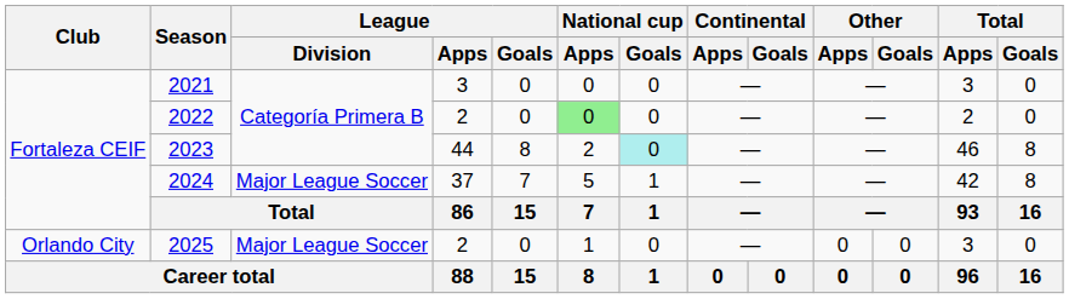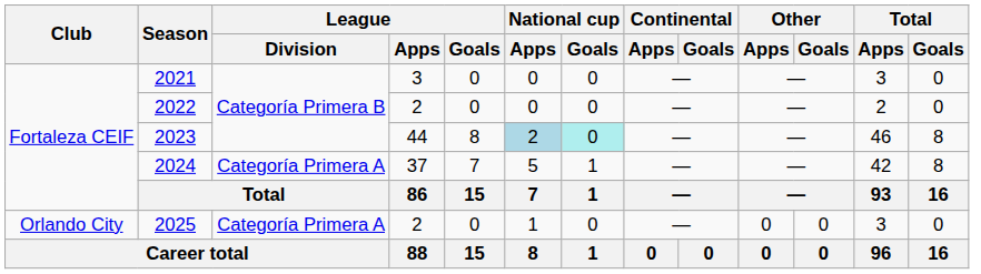 <table class="wikitable" style="text-align: center">
 <tr>
 <th rowspan="2">Club</th>
 <th rowspan="2">Season</th>
 <th colspan="3">League</th>
 <th colspan="2">National cup</th>
 <th colspan="2">Continental</th>
 <th colspan="2">Other</th>
 <th colspan="2">Total</th>
 </tr>
 <tr>
 <th>Division</th>
 <th>Apps</th>
 <th>Goals</th>
 <th>Apps</th>
 <th>Goals</th>
 <th>Apps</th>
 <th>Goals</th>
 <th>Apps</th>
 <th>Goals</th>
 <th>Apps</th>
 <th>Goals</th>
 </tr>
 <tr>
 <td rowspan="5"><a href='#'>Fortaleza CEIF</a></td>
 <td><a href='#'>2021</a></td>
 <td rowspan="3"><a href='#'>Categoría Primera B</a></td>
 <td>3</td>
 <td>0</td>
 <td>0</td>
 <td>0</td>
 <td colspan="2">—</td>
 <td colspan="2">—</td>
 <td>3</td>
 <td>0</td>
 </tr>
 <tr>
 <td><a href='#'>2022</a></td>
 <td>2</td>
 <td>0</td>
-<td style="background: lightgreen;">0</td>
+<td>0</td>
 <td>0</td>
 <td colspan="2">—</td>
 <td colspan="2">—</td>
 <td>2</td>
 <td>0</td>
 </tr>
 <tr>
 <td><a href='#'>2023</a></td>
 <td>44</td>
 <td>8</td>
-<td>2</td>
+<td style="background: lightblue;">2</td>
 <td style="background: paleturquoise;">0</td>
 <td colspan="2">—</td>
 <td colspan="2">—</td>
 <td>46</td>
 <td>8</td>
 </tr>
 <tr>
 <td><a href='#'>2024</a></td>
-<td><a href='#'>Major League Soccer</a></td>
+<td><a href='#'>Categoría Primera A</a></td>
 <td>37</td>
 <td>7</td>
 <td>5</td>
 <td>1</td>
 <td colspan="2">—</td>
 <td colspan="2">—</td>
 <td>42</td>
 <td>8</td>
 </tr>
 <tr>
 <th colspan="2">Total</th>
 <th>86</th>
 <th>15</th>
 <th>7</th>
 <th>1</th>
 <th colspan="2">—</th>
 <th colspan="2">—</th>
 <th>93</th>
 <th>16</th>
 </tr>
 <tr>
 <td><a href='#'>Orlando City</a></td>
 <td><a href='#'>2025</a></td>
-<td><a href='#'>Major League Soccer</a></td>
+<td><a href='#'>Categoría Primera A</a></td>
 <td>2</td>
 <td>0</td>
 <td>1</td>
 <td>0</td>
 <td colspan="2">—</td>
 <td>0</td>
 <td>0</td>
 <td>3</td>
 <td>0</td>
 </tr>
 <tr>
 <th colspan="3"><strong>Career total</strong></th>
 <th>88</th>
 <th>15</th>
 <th>8</th>
 <th>1</th>
 <th>0</th>
 <th>0</th>
 <th>0</th>
 <th>0</th>
 <th>96</th>
 <th>16</th>
 </tr>
 </table>
